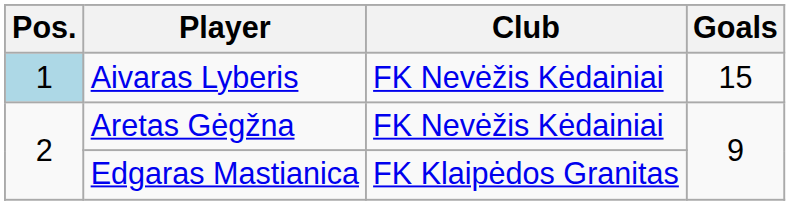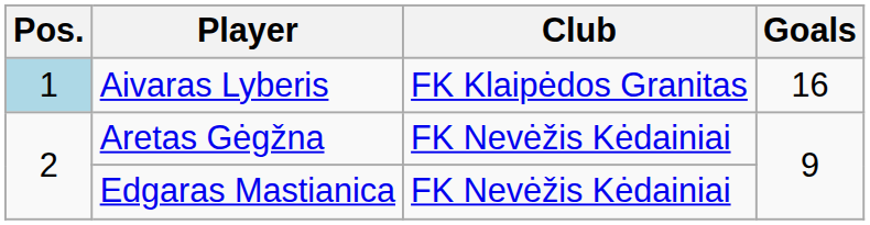 <table class="wikitable">
 <tr>
 <th>Pos.</th>
 <th>Player</th>
 <th>Club</th>
 <th>Goals</th>
 </tr>
 <tr>
 <td align="center" rowspan="1" style="background: lightblue;">1</td>
 <td> <a href='#'>Aivaras Lyberis</a></td>
-<td><a href='#'>FK Nevėžis Kėdainiai</a></td>
-<td align="center" rowspan="1">15</td>
+<td><a href='#'>FK Klaipėdos Granitas</a></td>
+<td align="center" rowspan="1">16</td>
 </tr>
 <tr>
 <td align="center" rowspan="2">2</td>
 <td> <a href='#'>Aretas Gėgžna</a></td>
 <td><a href='#'>FK Nevėžis Kėdainiai</a></td>
 <td align="center" rowspan="2">9</td>
 </tr>
 <tr>
 <td> <a href='#'>Edgaras Mastianica</a></td>
-<td><a href='#'>FK Klaipėdos Granitas</a></td>
+<td><a href='#'>FK Nevėžis Kėdainiai</a></td>
 </tr>
 </table>
